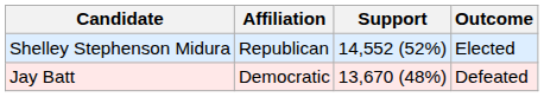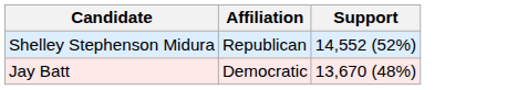 <table class="wikitable">
 <tr>
 <th>Candidate</th>
 <th>Affiliation</th>
 <th>Support</th>
-<th>Outcome</th>
 </tr>
 <tr style="background:#def;">
 <td>Shelley Stephenson Midura</td>
 <td>Republican</td>
 <td>14,552 (52%)</td>
-<td>Elected</td>
 </tr>
 <tr style="background:#ffe8e8;">
 <td>Jay Batt</td>
 <td>Democratic</td>
 <td>13,670 (48%)</td>
-<td>Defeated</td>
 </tr>
 </table>
